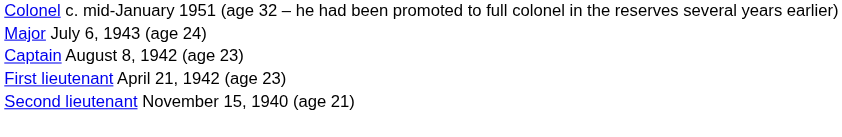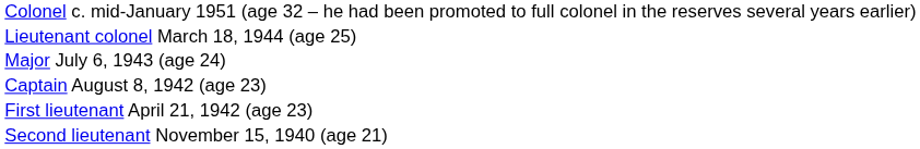 <table>
 <tr>
 <td></td>
 <td><a href='#'>Colonel</a> c. mid-January 1951 (age 32 – he had been promoted to full colonel in the reserves several years earlier)</td>
+</tr>
+<tr>
+<td></td>
+<td><a href='#'>Lieutenant colonel</a> March 18, 1944 (age 25)</td>
 </tr>
 <tr>
 <td></td>
 <td><a href='#'>Major</a> July 6, 1943 (age 24)</td>
 </tr>
 <tr>
 <td></td>
 <td><a href='#'>Captain</a> August 8, 1942 (age 23)</td>
 </tr>
 <tr>
 <td></td>
 <td><a href='#'>First lieutenant</a> April 21, 1942 (age 23)</td>
 </tr>
 <tr>
 <td></td>
 <td><a href='#'>Second lieutenant</a> November 15, 1940 (age 21)</td>
 </tr>
 <tr>
 </tr>
 </table>
